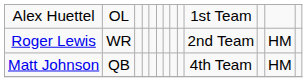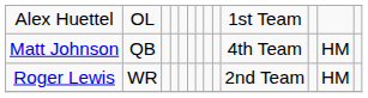 <table class="wikitable sortable sortable" style="text-align: center">
 <tr>
 <td>Alex Huettel</td>
 <td>OL</td>
 <td></td>
 <td></td>
 <td></td>
 <td></td>
 <td></td>
 <td></td>
 <td></td>
 <td>1st Team</td>
 <td></td>
 <td></td>
+<td></td>
+</tr>
+<tr>
+<td><a href='#'>Matt Johnson</a></td>
+<td>QB</td>
+<td></td>
+<td></td>
+<td></td>
+<td></td>
+<td></td>
+<td></td>
+<td></td>
+<td>4th Team</td>
+<td></td>
+<td>HM</td>
 <td></td>
 </tr>
 <tr>
 <td><a href='#'>Roger Lewis</a></td>
 <td>WR</td>
 <td></td>
 <td></td>
 <td></td>
 <td></td>
 <td></td>
 <td></td>
 <td></td>
 <td>2nd Team</td>
 <td></td>
 <td>HM</td>
 <td></td>
 </tr>
 <tr>
-<td><a href='#'>Matt Johnson</a></td>
-<td>QB</td>
-<td></td>
-<td></td>
-<td></td>
-<td></td>
-<td></td>
-<td></td>
-<td></td>
-<td>4th Team</td>
-<td></td>
-<td>HM</td>
-<td></td>
-</tr>
-<tr>
 </tr>
 </table>
